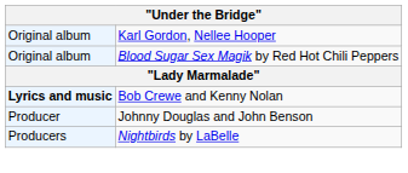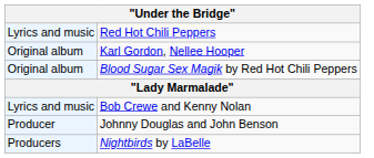 <table class="wikitable">
 <tr>
 <th colspan=2>"Under the Bridge"</th>
+</tr>
+<tr>
+<td style="background:#ebf5ff;">Lyrics and music</td>
+<td><a href='#'>Red Hot Chili Peppers</a></td>
 </tr>
 <tr>
 <td style="background:#ebf5ff;">Original album</td>
 <td><a href='#'>Karl Gordon</a>, <a href='#'>Nellee Hooper</a></td>
 </tr>
 <tr>
 <td style="background:#ebf5ff;">Original album</td>
 <td><em><a href='#'>Blood Sugar Sex Magik</a></em> by Red Hot Chili Peppers</td>
 </tr>
 <tr>
 <th colspan=2>"Lady Marmalade"</th>
 </tr>
 <tr>
-<td style="background:#ebf5ff;"><strong>Lyrics and music</strong></td>
+<td style="background:#ebf5ff;">Lyrics and music</td>
 <td><a href='#'>Bob Crewe</a> and Kenny Nolan</td>
 </tr>
 <tr>
 <td style="background:#ebf5ff;">Producer</td>
 <td>Johnny Douglas and John Benson</td>
 </tr>
 <tr>
 <td style="background:#ebf5ff;">Producers</td>
 <td><em><a href='#'>Nightbirds</a></em> by <a href='#'>LaBelle</a></td>
 </tr>
 </table>
